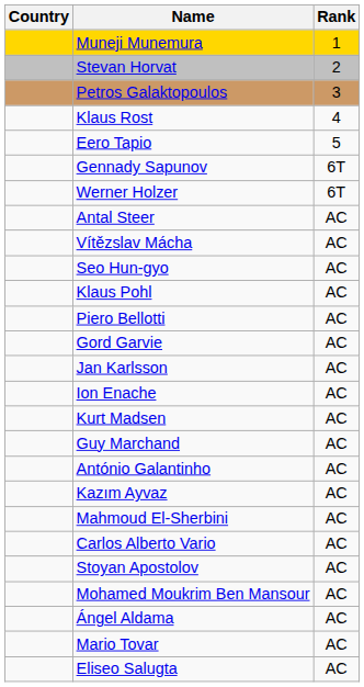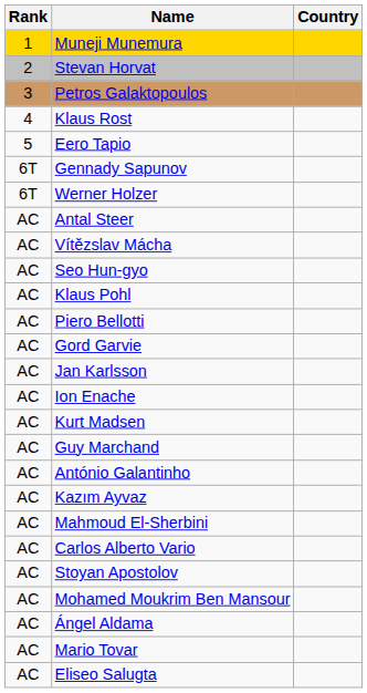 <table class="wikitable sortable" style="text-align:center">
 <tr>
+<th>Rank</th>
+<th>Name</th>
 <th>Country</th>
-<th>Name</th>
-<th>Rank</th>
 </tr>
 <tr style="background:gold;">
+<td>1</td>
+<td style="text-align:left;"><a href='#'>Muneji Munemura</a></td>
 <td style="text-align:left;"></td>
-<td style="text-align:left;"><a href='#'>Muneji Munemura</a></td>
-<td>1</td>
 </tr>
 <tr style="background:silver;">
+<td>2</td>
+<td style="text-align:left;"><a href='#'>Stevan Horvat</a></td>
 <td style="text-align:left;"></td>
-<td style="text-align:left;"><a href='#'>Stevan Horvat</a></td>
-<td>2</td>
 </tr>
 <tr style="background:#c96;">
+<td>3</td>
+<td style="text-align:left;"><a href='#'>Petros Galaktopoulos</a></td>
 <td style="text-align:left;"></td>
-<td style="text-align:left;"><a href='#'>Petros Galaktopoulos</a></td>
-<td>3</td>
 </tr>
 <tr>
+<td>4</td>
+<td style="text-align:left;"><a href='#'>Klaus Rost</a></td>
 <td style="text-align:left;"></td>
-<td style="text-align:left;"><a href='#'>Klaus Rost</a></td>
-<td>4</td>
 </tr>
 <tr>
+<td>5</td>
+<td style="text-align:left;"><a href='#'>Eero Tapio</a></td>
 <td style="text-align:left;"></td>
-<td style="text-align:left;"><a href='#'>Eero Tapio</a></td>
-<td>5</td>
 </tr>
 <tr>
+<td>6T</td>
+<td style="text-align:left;"><a href='#'>Gennady Sapunov</a></td>
 <td style="text-align:left;"></td>
-<td style="text-align:left;"><a href='#'>Gennady Sapunov</a></td>
-<td>6T</td>
 </tr>
 <tr>
+<td>6T</td>
+<td style="text-align:left;"><a href='#'>Werner Holzer</a></td>
 <td style="text-align:left;"></td>
-<td style="text-align:left;"><a href='#'>Werner Holzer</a></td>
-<td>6T</td>
 </tr>
 <tr>
+<td>AC</td>
+<td style="text-align:left;"><a href='#'>Antal Steer</a></td>
 <td style="text-align:left;"></td>
-<td style="text-align:left;"><a href='#'>Antal Steer</a></td>
-<td>AC</td>
 </tr>
 <tr>
+<td>AC</td>
+<td style="text-align:left;"><a href='#'>Vítězslav Mácha</a></td>
 <td style="text-align:left;"></td>
-<td style="text-align:left;"><a href='#'>Vítězslav Mácha</a></td>
-<td>AC</td>
 </tr>
 <tr>
+<td>AC</td>
+<td style="text-align:left;"><a href='#'>Seo Hun-gyo</a></td>
 <td style="text-align:left;"></td>
-<td style="text-align:left;"><a href='#'>Seo Hun-gyo</a></td>
-<td>AC</td>
 </tr>
 <tr>
+<td>AC</td>
+<td style="text-align:left;"><a href='#'>Klaus Pohl</a></td>
 <td style="text-align:left;"></td>
-<td style="text-align:left;"><a href='#'>Klaus Pohl</a></td>
-<td>AC</td>
 </tr>
 <tr>
+<td>AC</td>
+<td style="text-align:left;"><a href='#'>Piero Bellotti</a></td>
 <td style="text-align:left;"></td>
-<td style="text-align:left;"><a href='#'>Piero Bellotti</a></td>
-<td>AC</td>
 </tr>
 <tr>
+<td>AC</td>
+<td style="text-align:left;"><a href='#'>Gord Garvie</a></td>
 <td style="text-align:left;"></td>
-<td style="text-align:left;"><a href='#'>Gord Garvie</a></td>
-<td>AC</td>
 </tr>
 <tr>
+<td>AC</td>
+<td style="text-align:left;"><a href='#'>Jan Karlsson</a></td>
 <td style="text-align:left;"></td>
-<td style="text-align:left;"><a href='#'>Jan Karlsson</a></td>
-<td>AC</td>
 </tr>
 <tr>
+<td>AC</td>
+<td style="text-align:left;"><a href='#'>Ion Enache</a></td>
 <td style="text-align:left;"></td>
-<td style="text-align:left;"><a href='#'>Ion Enache</a></td>
-<td>AC</td>
 </tr>
 <tr>
+<td>AC</td>
+<td style="text-align:left;"><a href='#'>Kurt Madsen</a></td>
 <td style="text-align:left;"></td>
-<td style="text-align:left;"><a href='#'>Kurt Madsen</a></td>
-<td>AC</td>
 </tr>
 <tr>
+<td>AC</td>
+<td style="text-align:left;"><a href='#'>Guy Marchand</a></td>
 <td style="text-align:left;"></td>
-<td style="text-align:left;"><a href='#'>Guy Marchand</a></td>
-<td>AC</td>
 </tr>
 <tr>
+<td>AC</td>
+<td style="text-align:left;"><a href='#'>António Galantinho</a></td>
 <td style="text-align:left;"></td>
-<td style="text-align:left;"><a href='#'>António Galantinho</a></td>
-<td>AC</td>
 </tr>
 <tr>
+<td>AC</td>
+<td style="text-align:left;"><a href='#'>Kazım Ayvaz</a></td>
 <td style="text-align:left;"></td>
-<td style="text-align:left;"><a href='#'>Kazım Ayvaz</a></td>
-<td>AC</td>
 </tr>
 <tr>
+<td>AC</td>
+<td style="text-align:left;"><a href='#'>Mahmoud El-Sherbini</a></td>
 <td style="text-align:left;"></td>
-<td style="text-align:left;"><a href='#'>Mahmoud El-Sherbini</a></td>
-<td>AC</td>
 </tr>
 <tr>
+<td>AC</td>
+<td style="text-align:left;"><a href='#'>Carlos Alberto Vario</a></td>
 <td style="text-align:left;"></td>
-<td style="text-align:left;"><a href='#'>Carlos Alberto Vario</a></td>
-<td>AC</td>
 </tr>
 <tr>
+<td>AC</td>
+<td style="text-align:left;"><a href='#'>Stoyan Apostolov</a></td>
 <td style="text-align:left;"></td>
-<td style="text-align:left;"><a href='#'>Stoyan Apostolov</a></td>
-<td>AC</td>
 </tr>
 <tr>
+<td>AC</td>
+<td style="text-align:left;"><a href='#'>Mohamed Moukrim Ben Mansour</a></td>
 <td style="text-align:left;"></td>
-<td style="text-align:left;"><a href='#'>Mohamed Moukrim Ben Mansour</a></td>
-<td>AC</td>
 </tr>
 <tr>
+<td>AC</td>
+<td style="text-align:left;"><a href='#'>Ángel Aldama</a></td>
 <td style="text-align:left;"></td>
-<td style="text-align:left;"><a href='#'>Ángel Aldama</a></td>
-<td>AC</td>
 </tr>
 <tr>
+<td>AC</td>
+<td style="text-align:left;"><a href='#'>Mario Tovar</a></td>
 <td style="text-align:left;"></td>
-<td style="text-align:left;"><a href='#'>Mario Tovar</a></td>
-<td>AC</td>
 </tr>
 <tr>
+<td>AC</td>
+<td style="text-align:left;"><a href='#'>Eliseo Salugta</a></td>
 <td style="text-align:left;"></td>
-<td style="text-align:left;"><a href='#'>Eliseo Salugta</a></td>
-<td>AC</td>
 </tr>
 </table>
